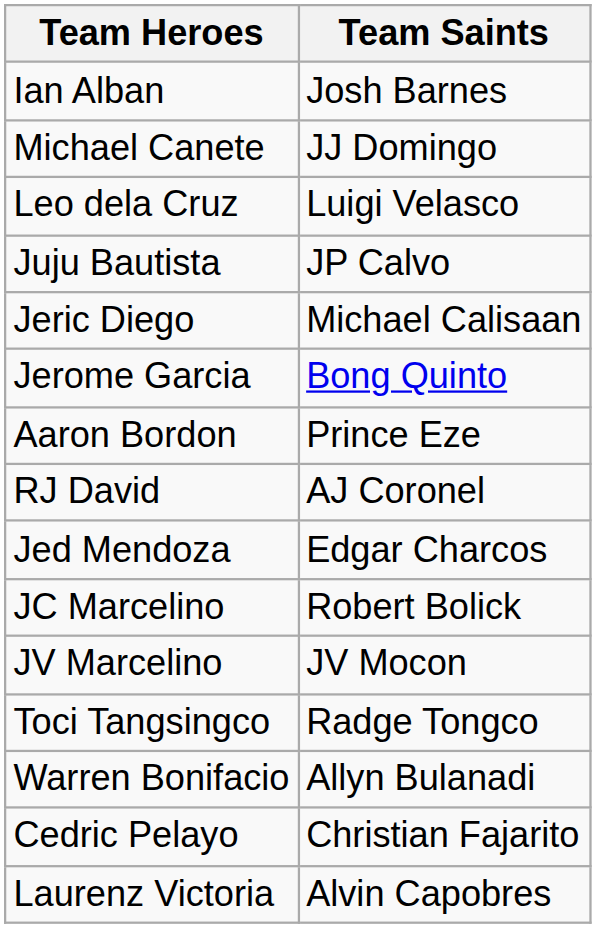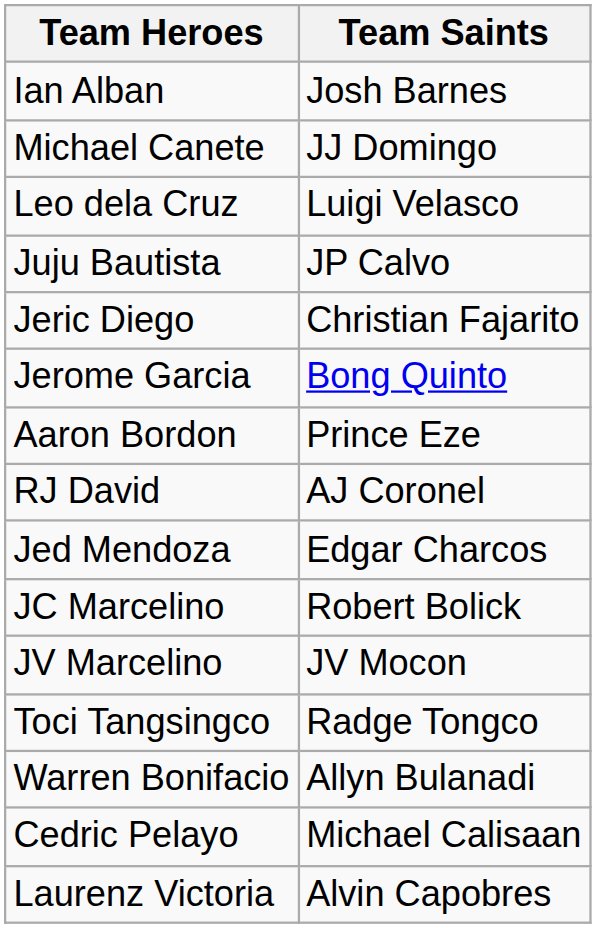 <table class="wikitable mw-collapsible mw-collapsed" align="center">
 <tr>
 <th>Team Heroes</th>
 <th>Team Saints</th>
 </tr>
 <tr>
 <td> Ian Alban</td>
 <td> Josh Barnes</td>
 </tr>
 <tr>
 <td> Michael Canete</td>
 <td> JJ Domingo</td>
 </tr>
 <tr>
 <td> Leo dela Cruz</td>
 <td> Luigi Velasco</td>
 </tr>
 <tr>
 <td> Juju Bautista</td>
 <td> JP Calvo</td>
 </tr>
 <tr>
 <td> Jeric Diego</td>
-<td> Michael Calisaan</td>
+<td> Christian Fajarito</td>
 </tr>
 <tr>
 <td> Jerome Garcia</td>
 <td> <a href='#'>Bong Quinto</a></td>
 </tr>
 <tr>
 <td> Aaron Bordon</td>
 <td> Prince Eze</td>
 </tr>
 <tr>
 <td> RJ David</td>
 <td> AJ Coronel</td>
 </tr>
 <tr>
 <td> Jed Mendoza</td>
 <td> Edgar Charcos</td>
 </tr>
 <tr>
 <td> JC Marcelino</td>
 <td> Robert Bolick</td>
 </tr>
 <tr>
 <td> JV Marcelino</td>
 <td> JV Mocon</td>
 </tr>
 <tr>
 <td> Toci Tangsingco</td>
 <td> Radge Tongco</td>
 </tr>
 <tr>
 <td> Warren Bonifacio</td>
 <td> Allyn Bulanadi</td>
 </tr>
 <tr>
 <td> Cedric Pelayo</td>
-<td> Christian Fajarito</td>
+<td> Michael Calisaan</td>
 </tr>
 <tr>
 <td> Laurenz Victoria</td>
 <td> Alvin Capobres</td>
 </tr>
 </table>
